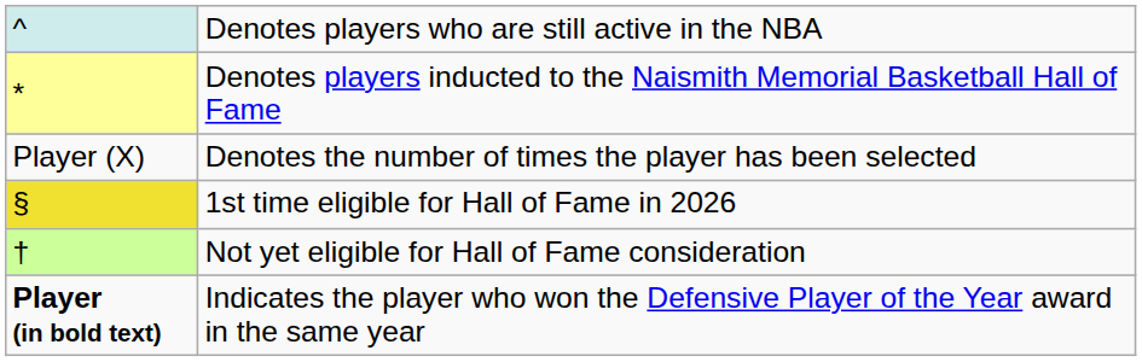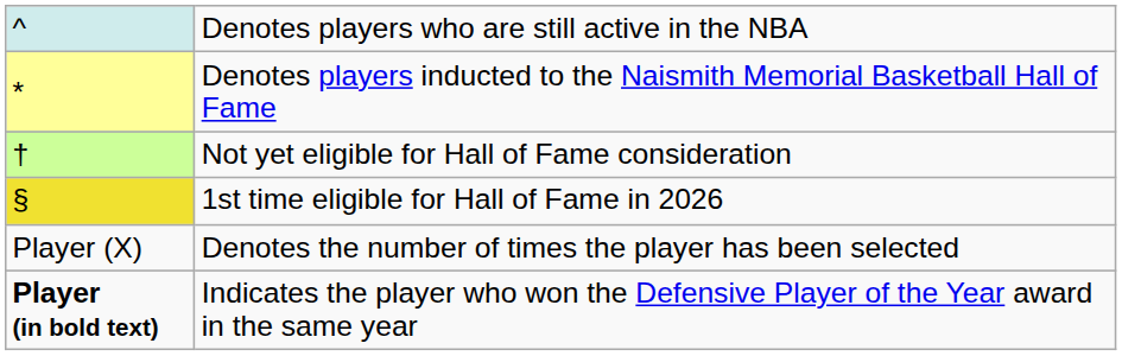 <table class="wikitable">
 <tr>
 <td style="background-color:#CFECEC; border:1px solid #aaaaaa; width:6em">^</td>
 <td>Denotes players who are still active in the NBA</td>
 </tr>
 <tr>
 <td style="background-color:#FFFF99; border:1px solid #aaaaaa; width:6em">*</td>
 <td>Denotes <a href='#'>players</a> inducted to the <a href='#'>Naismith Memorial Basketball Hall of Fame</a></td>
 </tr>
 <tr>
-<td>Player (X)</td>
-<td>Denotes the number of times the player has been selected</td>
+<td style="background:#CCFF99; width:1em">†</td>
+<td>Not yet eligible for Hall of Fame consideration</td>
 </tr>
 <tr>
 <td style="background:#F0E130; width:1em">§</td>
 <td>1st time eligible for Hall of Fame in 2026</td>
 </tr>
 <tr>
-<td style="background:#CCFF99; width:1em">†</td>
-<td>Not yet eligible for Hall of Fame consideration</td>
+<td>Player (X)</td>
+<td>Denotes the number of times the player has been selected</td>
 </tr>
 <tr>
 <td><strong>Player<br><small>(in bold text)</small></strong></td>
 <td>Indicates the player who won the <a href='#'>Defensive Player of the Year</a> award in the same year</td>
 </tr>
 </table>
